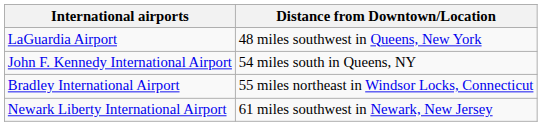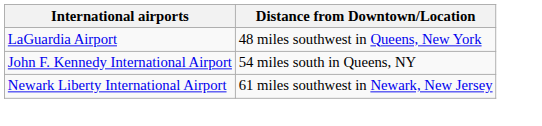 <table class="wikitable">
 <tr>
 <th>International airports</th>
 <th>Distance from Downtown/Location</th>
 </tr>
 <tr>
 <td><a href='#'>LaGuardia Airport</a></td>
 <td>48 miles southwest in <a href='#'>Queens, New York</a></td>
 </tr>
 <tr>
 <td><a href='#'>John F. Kennedy International Airport</a></td>
 <td>54 miles south in Queens, NY</td>
 </tr>
 <tr>
-<td><a href='#'>Bradley International Airport</a></td>
-<td>55 miles northeast in <a href='#'>Windsor Locks, Connecticut</a></td>
-</tr>
-<tr>
 <td><a href='#'>Newark Liberty International Airport</a></td>
 <td>61 miles southwest in <a href='#'>Newark, New Jersey</a></td>
 </tr>
 </table>
